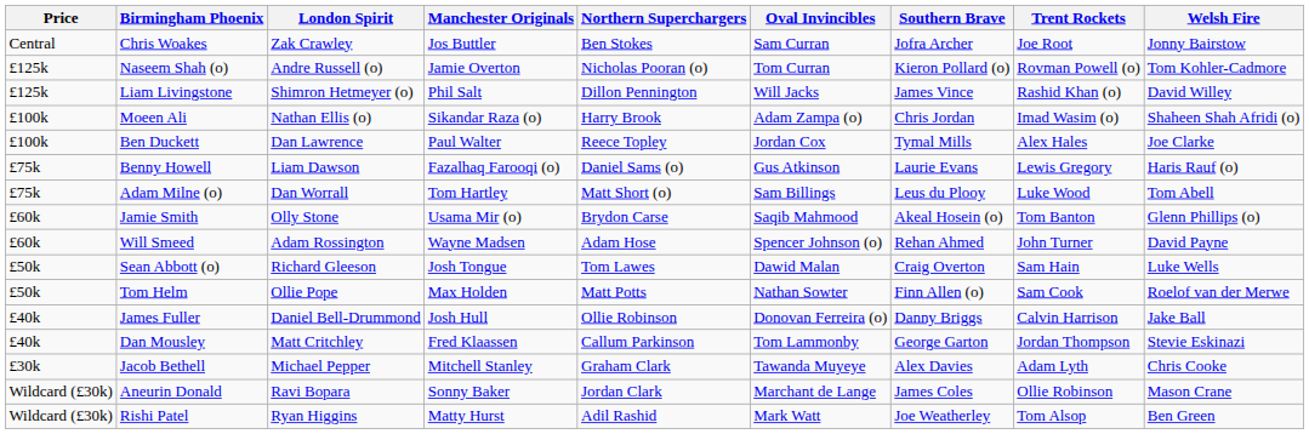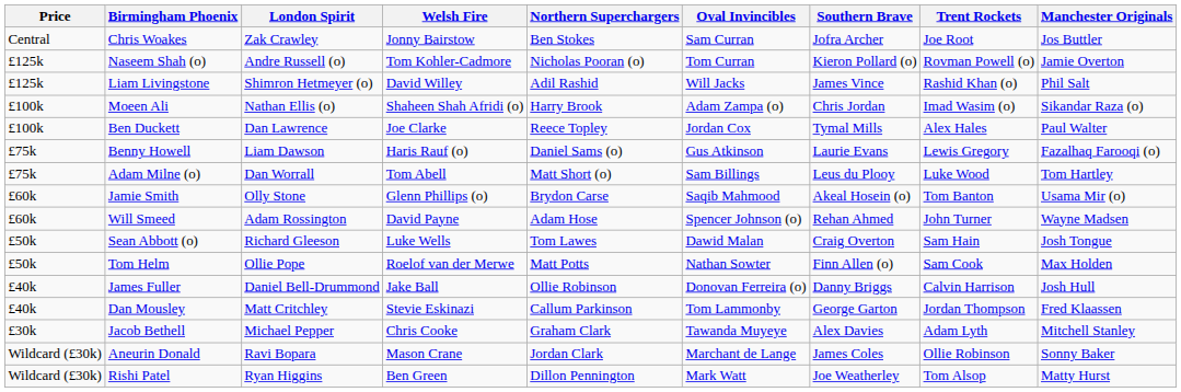 <table class="wikitable">
 <tr>
 <th>Price</th>
 <th><a href='#'>Birmingham Phoenix</a></th>
 <th><a href='#'>London Spirit</a></th>
-<th><a href='#'>Manchester Originals</a></th>
+<th><a href='#'>Welsh Fire</a></th>
 <th><a href='#'>Northern Superchargers</a></th>
 <th><a href='#'>Oval Invincibles</a></th>
 <th><a href='#'>Southern Brave</a></th>
 <th><a href='#'>Trent Rockets</a></th>
-<th><a href='#'>Welsh Fire</a></th>
+<th><a href='#'>Manchester Originals</a></th>
 </tr>
 <tr>
 <td>Central</td>
 <td><a href='#'>Chris Woakes</a></td>
 <td><a href='#'>Zak Crawley</a></td>
-<td><a href='#'>Jos Buttler</a></td>
+<td><a href='#'>Jonny Bairstow</a></td>
 <td><a href='#'>Ben Stokes</a></td>
 <td><a href='#'>Sam Curran</a></td>
 <td><a href='#'>Jofra Archer</a></td>
 <td><a href='#'>Joe Root</a></td>
-<td><a href='#'>Jonny Bairstow</a></td>
+<td><a href='#'>Jos Buttler</a></td>
 </tr>
 <tr>
 <td>£125k</td>
 <td><a href='#'>Naseem Shah</a> (o)</td>
 <td><a href='#'>Andre Russell</a> (o)</td>
-<td><a href='#'>Jamie Overton</a></td>
+<td><a href='#'>Tom Kohler-Cadmore</a></td>
 <td><a href='#'>Nicholas Pooran</a> (o)</td>
 <td><a href='#'>Tom Curran</a></td>
 <td><a href='#'>Kieron Pollard</a> (o)</td>
 <td><a href='#'>Rovman Powell</a> (o)</td>
-<td><a href='#'>Tom Kohler-Cadmore</a></td>
+<td><a href='#'>Jamie Overton</a></td>
 </tr>
 <tr>
 <td>£125k</td>
 <td><a href='#'>Liam Livingstone</a></td>
 <td><a href='#'>Shimron Hetmeyer</a> (o)</td>
-<td><a href='#'>Phil Salt</a></td>
-<td><a href='#'>Dillon Pennington</a></td>
+<td><a href='#'>David Willey</a></td>
+<td><a href='#'>Adil Rashid</a></td>
 <td><a href='#'>Will Jacks</a></td>
 <td><a href='#'>James Vince</a></td>
 <td><a href='#'>Rashid Khan</a> (o)</td>
-<td><a href='#'>David Willey</a></td>
+<td><a href='#'>Phil Salt</a></td>
 </tr>
 <tr>
 <td>£100k</td>
 <td><a href='#'>Moeen Ali</a></td>
 <td><a href='#'>Nathan Ellis</a> (o)</td>
-<td><a href='#'>Sikandar Raza</a> (o)</td>
+<td><a href='#'>Shaheen Shah Afridi</a> (o)</td>
 <td><a href='#'>Harry Brook</a></td>
 <td><a href='#'>Adam Zampa</a> (o)</td>
 <td><a href='#'>Chris Jordan</a></td>
 <td><a href='#'>Imad Wasim</a> (o)</td>
-<td><a href='#'>Shaheen Shah Afridi</a> (o)</td>
+<td><a href='#'>Sikandar Raza</a> (o)</td>
 </tr>
 <tr>
 <td>£100k</td>
 <td><a href='#'>Ben Duckett</a></td>
 <td><a href='#'>Dan Lawrence</a></td>
-<td><a href='#'>Paul Walter</a></td>
+<td><a href='#'>Joe Clarke</a></td>
 <td><a href='#'>Reece Topley</a></td>
 <td><a href='#'>Jordan Cox</a></td>
 <td><a href='#'>Tymal Mills</a></td>
 <td><a href='#'>Alex Hales</a></td>
-<td><a href='#'>Joe Clarke</a></td>
+<td><a href='#'>Paul Walter</a></td>
 </tr>
 <tr>
 <td>£75k</td>
 <td><a href='#'>Benny Howell</a></td>
 <td><a href='#'>Liam Dawson</a></td>
-<td><a href='#'>Fazalhaq Farooqi</a> (o)</td>
+<td><a href='#'>Haris Rauf</a> (o)</td>
 <td><a href='#'>Daniel Sams</a> (o)</td>
 <td><a href='#'>Gus Atkinson</a></td>
 <td><a href='#'>Laurie Evans</a></td>
 <td><a href='#'>Lewis Gregory</a></td>
-<td><a href='#'>Haris Rauf</a> (o)</td>
+<td><a href='#'>Fazalhaq Farooqi</a> (o)</td>
 </tr>
 <tr>
 <td>£75k</td>
 <td><a href='#'>Adam Milne</a> (o)</td>
 <td><a href='#'>Dan Worrall</a></td>
-<td><a href='#'>Tom Hartley</a></td>
+<td><a href='#'>Tom Abell</a></td>
 <td><a href='#'>Matt Short</a> (o)</td>
 <td><a href='#'>Sam Billings</a></td>
 <td><a href='#'>Leus du Plooy</a></td>
 <td><a href='#'>Luke Wood</a></td>
-<td><a href='#'>Tom Abell</a></td>
+<td><a href='#'>Tom Hartley</a></td>
 </tr>
 <tr>
 <td>£60k</td>
 <td><a href='#'>Jamie Smith</a></td>
 <td><a href='#'>Olly Stone</a></td>
-<td><a href='#'>Usama Mir</a> (o)</td>
+<td><a href='#'>Glenn Phillips</a> (o)</td>
 <td><a href='#'>Brydon Carse</a></td>
 <td><a href='#'>Saqib Mahmood</a></td>
 <td><a href='#'>Akeal Hosein</a> (o)</td>
 <td><a href='#'>Tom Banton</a></td>
-<td><a href='#'>Glenn Phillips</a> (o)</td>
+<td><a href='#'>Usama Mir</a> (o)</td>
 </tr>
 <tr>
 <td>£60k</td>
 <td><a href='#'>Will Smeed</a></td>
 <td><a href='#'>Adam Rossington</a></td>
-<td><a href='#'>Wayne Madsen</a></td>
+<td><a href='#'>David Payne</a></td>
 <td><a href='#'>Adam Hose</a></td>
 <td><a href='#'>Spencer Johnson</a> (o)</td>
 <td><a href='#'>Rehan Ahmed</a></td>
 <td><a href='#'>John Turner</a></td>
-<td><a href='#'>David Payne</a></td>
+<td><a href='#'>Wayne Madsen</a></td>
 </tr>
 <tr>
 <td>£50k</td>
 <td><a href='#'>Sean Abbott</a> (o)</td>
 <td><a href='#'>Richard Gleeson</a></td>
-<td><a href='#'>Josh Tongue</a></td>
+<td><a href='#'>Luke Wells</a></td>
 <td><a href='#'>Tom Lawes</a></td>
 <td><a href='#'>Dawid Malan</a></td>
 <td><a href='#'>Craig Overton</a></td>
 <td><a href='#'>Sam Hain</a></td>
-<td><a href='#'>Luke Wells</a></td>
+<td><a href='#'>Josh Tongue</a></td>
 </tr>
 <tr>
 <td>£50k</td>
 <td><a href='#'>Tom Helm</a></td>
 <td><a href='#'>Ollie Pope</a></td>
-<td><a href='#'>Max Holden</a></td>
+<td><a href='#'>Roelof van der Merwe</a></td>
 <td><a href='#'>Matt Potts</a></td>
 <td><a href='#'>Nathan Sowter</a></td>
 <td><a href='#'>Finn Allen</a> (o)</td>
 <td><a href='#'>Sam Cook</a></td>
-<td><a href='#'>Roelof van der Merwe</a></td>
+<td><a href='#'>Max Holden</a></td>
 </tr>
 <tr>
 <td>£40k</td>
 <td><a href='#'>James Fuller</a></td>
 <td><a href='#'>Daniel Bell-Drummond</a></td>
-<td><a href='#'>Josh Hull</a></td>
+<td><a href='#'>Jake Ball</a></td>
 <td><a href='#'>Ollie Robinson</a></td>
 <td><a href='#'>Donovan Ferreira</a> (o)</td>
 <td><a href='#'>Danny Briggs</a></td>
 <td><a href='#'>Calvin Harrison</a></td>
-<td><a href='#'>Jake Ball</a></td>
+<td><a href='#'>Josh Hull</a></td>
 </tr>
 <tr>
 <td>£40k</td>
 <td><a href='#'>Dan Mousley</a></td>
 <td><a href='#'>Matt Critchley</a></td>
-<td><a href='#'>Fred Klaassen</a></td>
+<td><a href='#'>Stevie Eskinazi</a></td>
 <td><a href='#'>Callum Parkinson</a></td>
 <td><a href='#'>Tom Lammonby</a></td>
 <td><a href='#'>George Garton</a></td>
 <td><a href='#'>Jordan Thompson</a></td>
-<td><a href='#'>Stevie Eskinazi</a></td>
+<td><a href='#'>Fred Klaassen</a></td>
 </tr>
 <tr>
 <td>£30k</td>
 <td><a href='#'>Jacob Bethell</a></td>
 <td><a href='#'>Michael Pepper</a></td>
-<td><a href='#'>Mitchell Stanley</a></td>
+<td><a href='#'>Chris Cooke</a></td>
 <td><a href='#'>Graham Clark</a></td>
 <td><a href='#'>Tawanda Muyeye</a></td>
 <td><a href='#'>Alex Davies</a></td>
 <td><a href='#'>Adam Lyth</a></td>
-<td><a href='#'>Chris Cooke</a></td>
+<td><a href='#'>Mitchell Stanley</a></td>
 </tr>
 <tr>
 <td>Wildcard (£30k)</td>
 <td><a href='#'>Aneurin Donald</a></td>
 <td><a href='#'>Ravi Bopara</a></td>
-<td><a href='#'>Sonny Baker</a></td>
+<td><a href='#'>Mason Crane</a></td>
 <td><a href='#'>Jordan Clark</a></td>
 <td><a href='#'>Marchant de Lange</a></td>
 <td><a href='#'>James Coles</a></td>
 <td><a href='#'>Ollie Robinson</a></td>
-<td><a href='#'>Mason Crane</a></td>
+<td><a href='#'>Sonny Baker</a></td>
 </tr>
 <tr>
 <td>Wildcard (£30k)</td>
 <td><a href='#'>Rishi Patel</a></td>
 <td><a href='#'>Ryan Higgins</a></td>
-<td><a href='#'>Matty Hurst</a></td>
-<td><a href='#'>Adil Rashid</a></td>
+<td><a href='#'>Ben Green</a></td>
+<td><a href='#'>Dillon Pennington</a></td>
 <td><a href='#'>Mark Watt</a></td>
 <td><a href='#'>Joe Weatherley</a></td>
 <td><a href='#'>Tom Alsop</a></td>
-<td><a href='#'>Ben Green</a></td>
+<td><a href='#'>Matty Hurst</a></td>
 </tr>
 </table>
